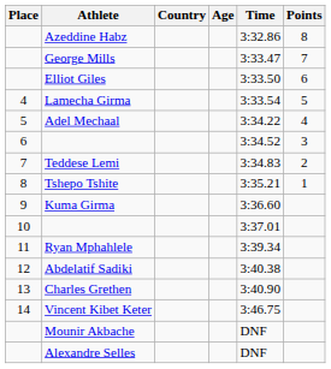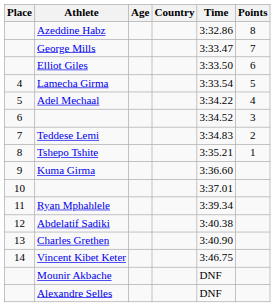 <table class="wikitable mw-datatable sortable">
 <tr>
 <th>Place</th>
 <th>Athlete</th>
+<th>Age</th>
 <th>Country</th>
-<th>Age</th>
 <th>Time</th>
 <th>Points</th>
 </tr>
 <tr>
 <td align=center></td>
 <td><a href='#'>Azeddine Habz</a></td>
 <td></td>
 <td></td>
 <td>3:32.86</td>
 <td align=center>8</td>
 </tr>
 <tr>
 <td align=center></td>
 <td><a href='#'>George Mills</a></td>
 <td></td>
 <td></td>
 <td>3:33.47</td>
 <td align=center>7</td>
 </tr>
 <tr>
 <td align=center></td>
 <td><a href='#'>Elliot Giles</a></td>
 <td></td>
 <td></td>
 <td>3:33.50</td>
 <td align=center>6</td>
 </tr>
 <tr>
 <td align=center>4</td>
 <td><a href='#'>Lamecha Girma</a></td>
 <td></td>
 <td></td>
 <td>3:33.54</td>
 <td align=center>5</td>
 </tr>
 <tr>
 <td align=center>5</td>
 <td><a href='#'>Adel Mechaal</a></td>
 <td></td>
 <td></td>
 <td>3:34.22</td>
 <td align=center>4</td>
 </tr>
 <tr>
 <td align=center>6</td>
 <td></td>
 <td></td>
 <td></td>
 <td>3:34.52</td>
 <td align=center>3</td>
 </tr>
 <tr>
 <td align=center>7</td>
 <td><a href='#'>Teddese Lemi</a></td>
 <td></td>
 <td></td>
 <td>3:34.83</td>
 <td align=center>2</td>
 </tr>
 <tr>
 <td align=center>8</td>
 <td><a href='#'>Tshepo Tshite</a></td>
 <td></td>
 <td></td>
 <td>3:35.21</td>
 <td align=center>1</td>
 </tr>
 <tr>
 <td align=center>9</td>
 <td><a href='#'>Kuma Girma</a></td>
 <td></td>
 <td></td>
 <td>3:36.60</td>
 <td align=center></td>
 </tr>
 <tr>
 <td align=center>10</td>
 <td></td>
 <td></td>
 <td></td>
 <td>3:37.01</td>
 <td align=center></td>
 </tr>
 <tr>
 <td align=center>11</td>
 <td><a href='#'>Ryan Mphahlele</a></td>
 <td></td>
 <td></td>
 <td>3:39.34</td>
 <td align=center></td>
 </tr>
 <tr>
 <td align=center>12</td>
 <td><a href='#'>Abdelatif Sadiki</a></td>
 <td></td>
 <td></td>
 <td>3:40.38</td>
 <td align=center></td>
 </tr>
 <tr>
 <td align=center>13</td>
 <td><a href='#'>Charles Grethen</a></td>
 <td></td>
 <td></td>
 <td>3:40.90</td>
 <td align=center></td>
 </tr>
 <tr>
 <td align=center>14</td>
 <td><a href='#'>Vincent Kibet Keter</a></td>
 <td></td>
 <td></td>
 <td>3:46.75</td>
 <td align=center></td>
 </tr>
 <tr>
 <td align=center></td>
 <td><a href='#'>Mounir Akbache</a></td>
 <td></td>
 <td></td>
 <td>DNF</td>
 <td align=center></td>
 </tr>
 <tr>
 <td align=center></td>
 <td><a href='#'>Alexandre Selles</a></td>
 <td></td>
 <td></td>
 <td>DNF</td>
 <td align=center></td>
 </tr>
 </table>
